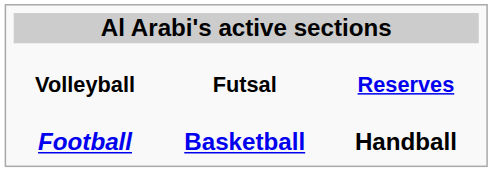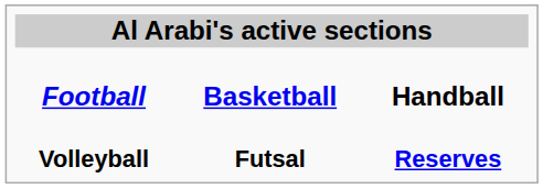 <table class="infobox" style="width: 20em; font-size: 95%em;">
 <tr bgcolor="#cccccc" style="text-align: center">
 <th colspan="3">Al Arabi's active sections</th>
+</tr>
+<tr style="text-align: center">
+<td><br><strong><em><a href='#'>Football</a></em></strong></td>
+<td><br><strong><a href='#'>Basketball</a></strong></td>
+<td><br><strong>Handball</strong></td>
 </tr>
 <tr style="font-size: 90%; text-align: center">
 <td><br><strong>Volleyball</strong></td>
 <td><br><strong>Futsal</strong></td>
 <td><br><strong><a href='#'>Reserves</a></strong></td>
 </tr>
-<tr style="text-align: center">
-<td><br><strong><em><a href='#'>Football</a></em></strong></td>
-<td><br><strong><a href='#'>Basketball</a></strong></td>
-<td><br><strong>Handball</strong></td>
-</tr>
 </table>
